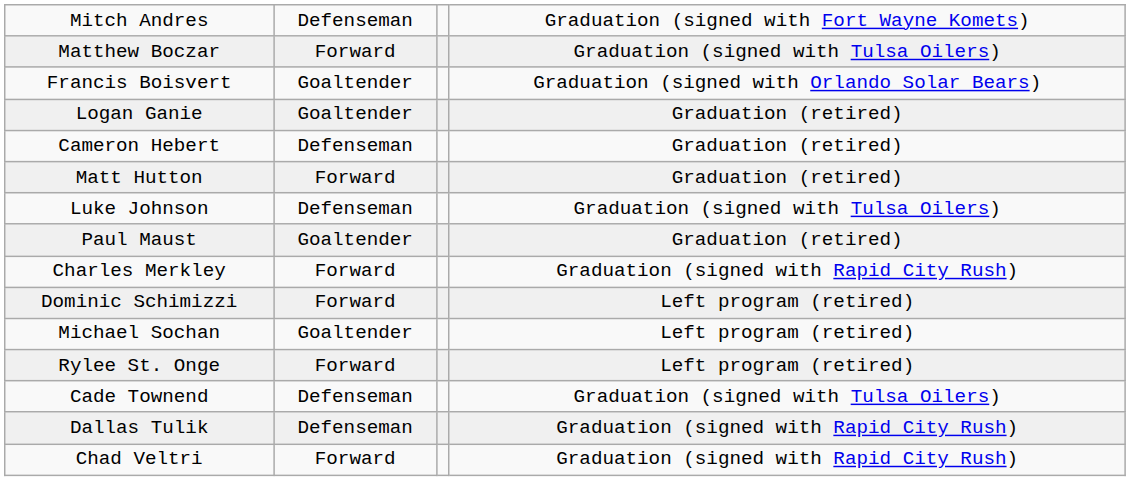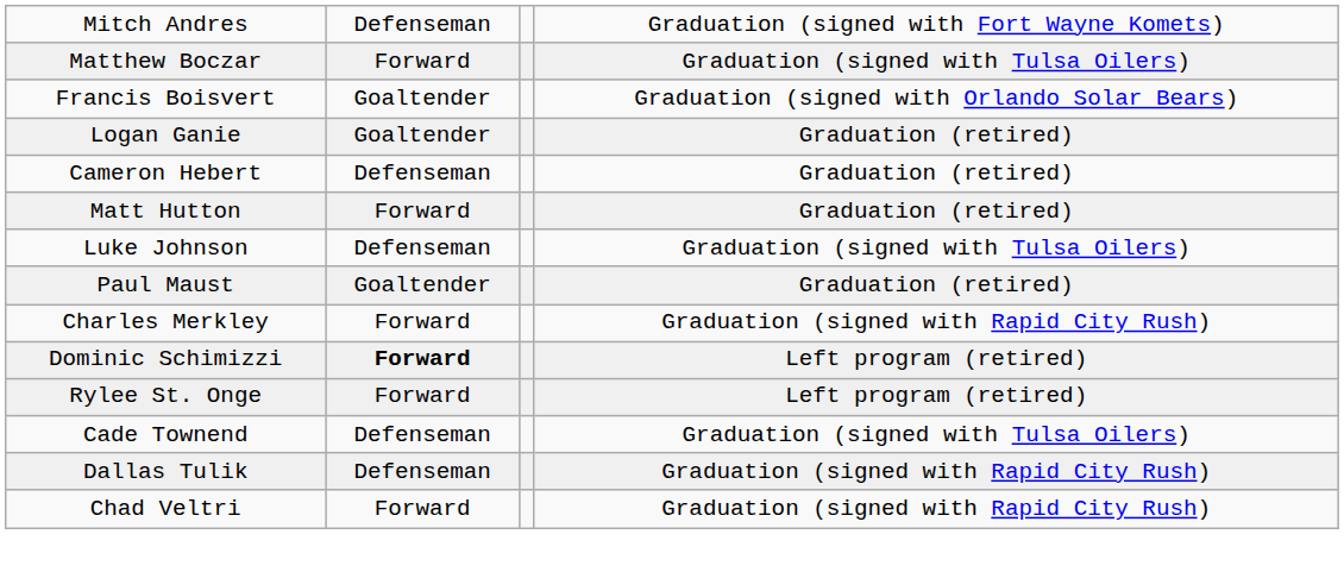 <table class="wikitable" width="60%">
 <tr align="center" bgcolor="">
 <td>Mitch Andres</td>
 <td>Defenseman</td>
 <td></td>
 <td>Graduation (signed with <a href='#'>Fort Wayne Komets</a>)</td>
 </tr>
 <tr align="center" bgcolor="f0f0f0">
 <td>Matthew Boczar</td>
 <td>Forward</td>
 <td></td>
 <td>Graduation (signed with <a href='#'>Tulsa Oilers</a>)</td>
 </tr>
 <tr align="center" bgcolor="">
 <td>Francis Boisvert</td>
 <td>Goaltender</td>
 <td></td>
 <td>Graduation (signed with <a href='#'>Orlando Solar Bears</a>)</td>
 </tr>
 <tr align="center" bgcolor="f0f0f0">
 <td>Logan Ganie</td>
 <td>Goaltender</td>
 <td></td>
 <td>Graduation (retired)</td>
 </tr>
 <tr align="center" bgcolor="">
 <td>Cameron Hebert</td>
 <td>Defenseman</td>
 <td></td>
 <td>Graduation (retired)</td>
 </tr>
 <tr align="center" bgcolor="f0f0f0">
 <td>Matt Hutton</td>
 <td>Forward</td>
 <td></td>
 <td>Graduation (retired)</td>
 </tr>
 <tr align="center" bgcolor="">
 <td>Luke Johnson</td>
 <td>Defenseman</td>
 <td></td>
 <td>Graduation (signed with <a href='#'>Tulsa Oilers</a>)</td>
 </tr>
 <tr align="center" bgcolor="f0f0f0">
 <td>Paul Maust</td>
 <td>Goaltender</td>
 <td></td>
 <td>Graduation (retired)</td>
 </tr>
 <tr align="center" bgcolor="">
 <td>Charles Merkley</td>
 <td>Forward</td>
 <td></td>
 <td>Graduation (signed with <a href='#'>Rapid City Rush</a>)</td>
 </tr>
 <tr align="center" bgcolor="f0f0f0">
 <td>Dominic Schimizzi</td>
-<td>Forward</td>
-<td></td>
-<td>Left program (retired)</td>
-</tr>
-<tr align="center" bgcolor="">
-<td>Michael Sochan</td>
-<td>Goaltender</td>
+<td><strong>Forward</strong></td>
 <td></td>
 <td>Left program (retired)</td>
 </tr>
 <tr align="center" bgcolor="f0f0f0">
 <td>Rylee St. Onge</td>
 <td>Forward</td>
 <td></td>
 <td>Left program (retired)</td>
 </tr>
 <tr align="center" bgcolor="">
 <td>Cade Townend</td>
 <td>Defenseman</td>
 <td></td>
 <td>Graduation (signed with <a href='#'>Tulsa Oilers</a>)</td>
 </tr>
 <tr align="center" bgcolor="f0f0f0">
 <td>Dallas Tulik</td>
 <td>Defenseman</td>
 <td></td>
 <td>Graduation (signed with <a href='#'>Rapid City Rush</a>)</td>
 </tr>
 <tr align="center" bgcolor="">
 <td>Chad Veltri</td>
 <td>Forward</td>
 <td></td>
 <td>Graduation (signed with <a href='#'>Rapid City Rush</a>)</td>
 </tr>
 </table>
